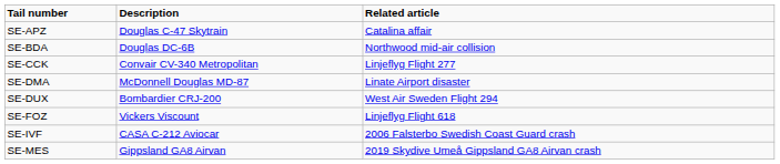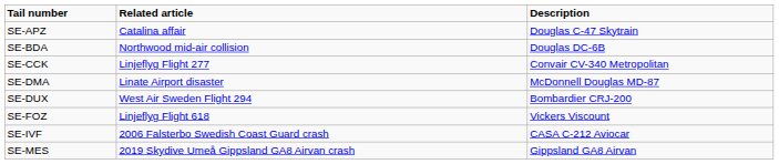 <table class="wikitable" width="90%">
 <tr>
 <td><strong>Tail number</strong></td>
+<td><strong>Related article</strong></td>
 <td><strong>Description</strong></td>
-<td><strong>Related article</strong></td>
 </tr>
 <tr>
 <td>SE-APZ</td>
+<td><a href='#'>Catalina affair</a></td>
 <td><a href='#'>Douglas C-47 Skytrain</a></td>
-<td><a href='#'>Catalina affair</a></td>
 </tr>
 <tr>
 <td>SE-BDA</td>
+<td><a href='#'>Northwood mid-air collision</a></td>
 <td><a href='#'>Douglas DC-6B</a></td>
-<td><a href='#'>Northwood mid-air collision</a></td>
 </tr>
 <tr>
 <td>SE-CCK</td>
+<td><a href='#'>Linjeflyg Flight 277</a></td>
 <td><a href='#'>Convair CV-340 Metropolitan</a></td>
-<td><a href='#'>Linjeflyg Flight 277</a></td>
 </tr>
 <tr>
 <td>SE-DMA</td>
+<td><a href='#'>Linate Airport disaster</a></td>
 <td><a href='#'>McDonnell Douglas MD-87</a></td>
-<td><a href='#'>Linate Airport disaster</a></td>
 </tr>
 <tr>
 <td>SE-DUX</td>
+<td><a href='#'>West Air Sweden Flight 294</a></td>
 <td><a href='#'>Bombardier CRJ-200</a></td>
-<td><a href='#'>West Air Sweden Flight 294</a></td>
 </tr>
 <tr>
 <td>SE-FOZ</td>
+<td><a href='#'>Linjeflyg Flight 618</a></td>
 <td><a href='#'>Vickers Viscount</a></td>
-<td><a href='#'>Linjeflyg Flight 618</a></td>
 </tr>
 <tr>
 <td>SE-IVF</td>
+<td><a href='#'>2006 Falsterbo Swedish Coast Guard crash</a></td>
 <td><a href='#'>CASA C-212 Aviocar</a></td>
-<td><a href='#'>2006 Falsterbo Swedish Coast Guard crash</a></td>
 </tr>
 <tr>
 <td>SE-MES</td>
+<td><a href='#'>2019 Skydive Umeå Gippsland GA8 Airvan crash</a></td>
 <td><a href='#'>Gippsland GA8 Airvan</a></td>
-<td><a href='#'>2019 Skydive Umeå Gippsland GA8 Airvan crash</a></td>
 </tr>
 </table>
